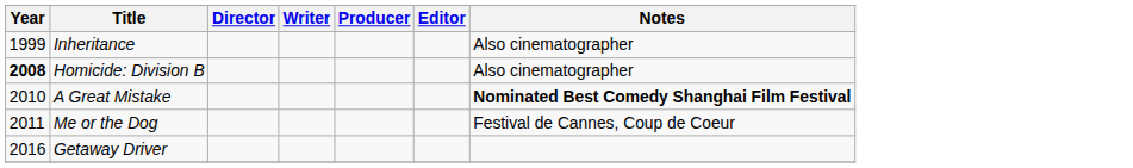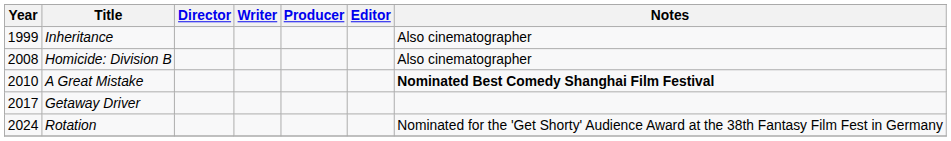 <table class="wikitable sortable" style="margin: 1em 1em 1em 0; background: #f8f8f9; border: 0.5px #aaa solid; border-collapse: collapse; font-size: 90%;">
 <tr style=background:#ccccff>
 </tr>
 <tr bgcolor="#B0C4DE" align="center">
 </tr>
 <tr>
 <th scope="col">Year</th>
 <th scope="col">Title</th>
 <th scope="col"><a href='#'>Director</a></th>
 <th scope="col"><a href='#'>Writer</a></th>
 <th scope="col"><a href='#'>Producer</a></th>
 <th scope="col"><a href='#'>Editor</a></th>
 <th scope="col">Notes</th>
 </tr>
 <tr>
 <td>1999</td>
 <td scope="row"><em>Inheritance</em></td>
 <td></td>
 <td></td>
 <td></td>
 <td></td>
 <td>Also cinematographer</td>
 </tr>
 <tr>
-<td><strong>2008</strong></td>
+<td>2008</td>
 <td scope="row"><em>Homicide: Division B</em></td>
 <td></td>
 <td></td>
 <td></td>
 <td></td>
 <td>Also cinematographer</td>
 </tr>
 <tr>
 <td>2010</td>
 <td scope="row"><em>A Great Mistake</em></td>
 <td></td>
 <td></td>
 <td></td>
 <td></td>
 <td><strong>Nominated Best Comedy Shanghai Film Festival</strong></td>
 </tr>
 <tr>
-<td>2011</td>
-<td scope="row"><em>Me or the Dog</em></td>
-<td></td>
-<td></td>
-<td></td>
-<td></td>
-<td>Festival de Cannes, Coup de Coeur</td>
-</tr>
-<tr>
-<td>2016</td>
+<td>2017</td>
 <td scope="row"><em>Getaway Driver</em></td>
 <td></td>
 <td></td>
 <td></td>
 <td></td>
 <td></td>
 </tr>
 <tr>
+<td>2024</td>
+<td scope="row"><em>Rotation</em></td>
+<td></td>
+<td></td>
+<td></td>
+<td></td>
+<td>Nominated for the 'Get Shorty' Audience Award at the 38th Fantasy Film Fest in Germany</td>
+</tr>
+<tr>
 </tr>
 </table>
